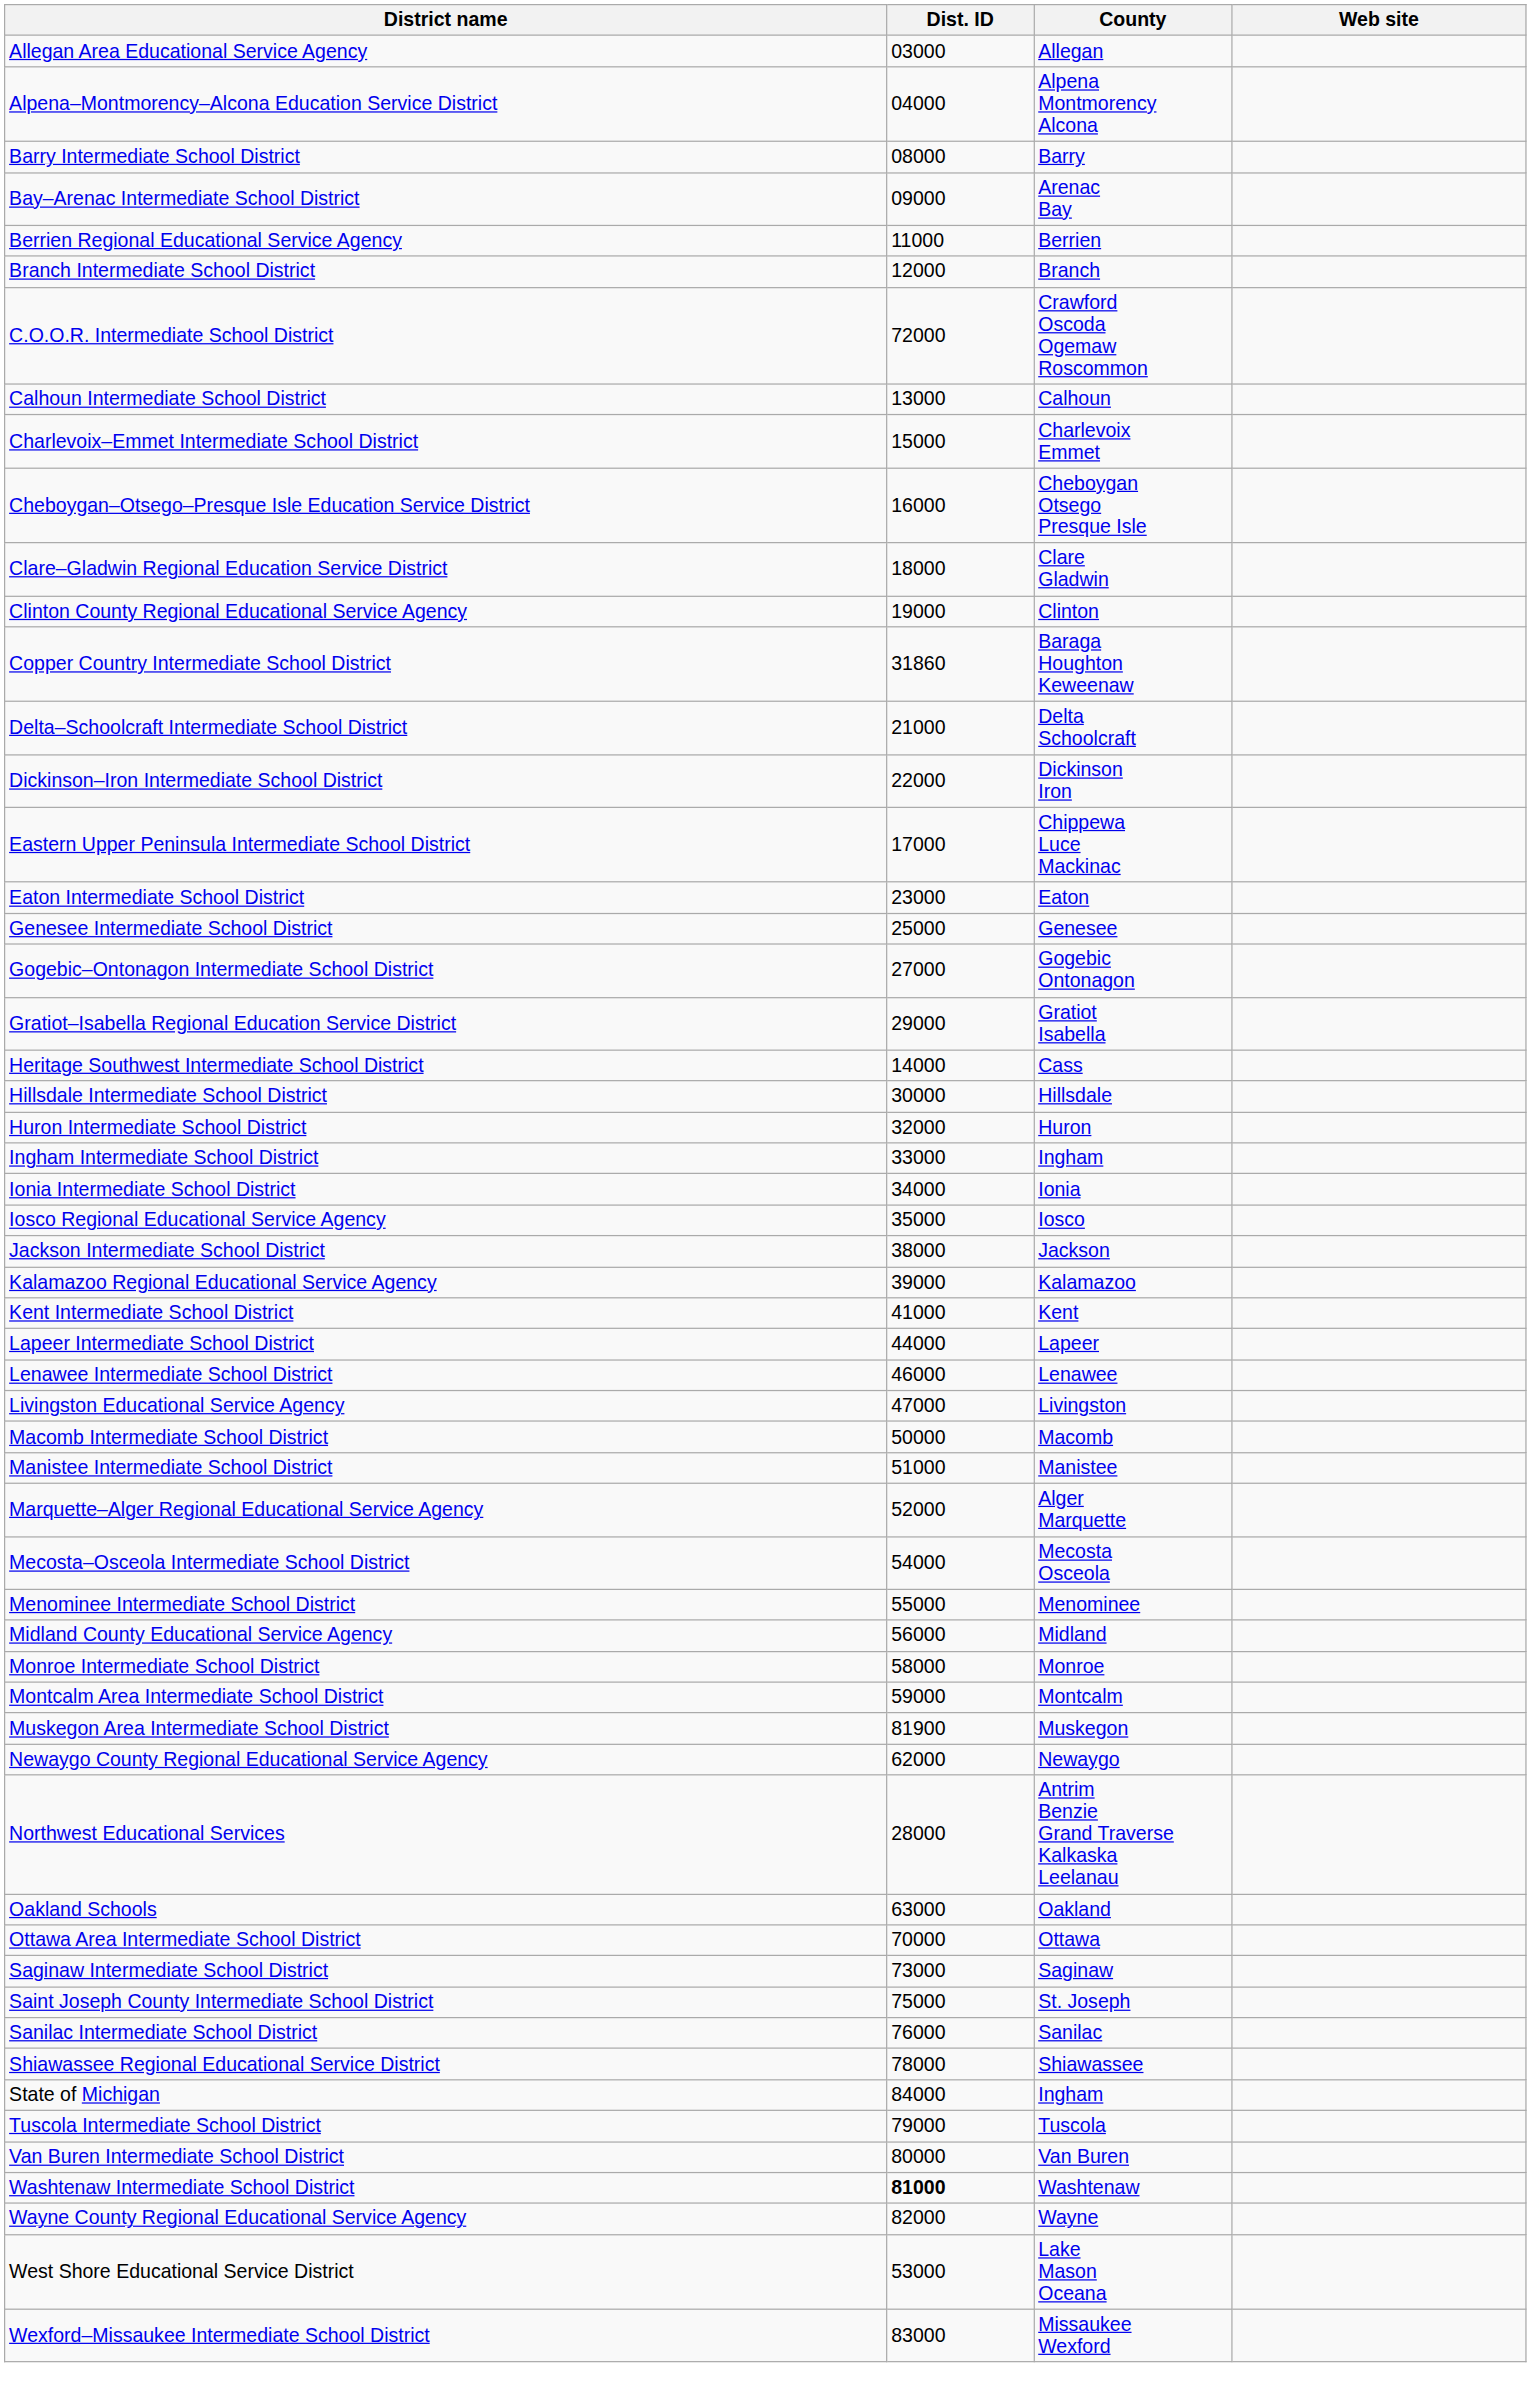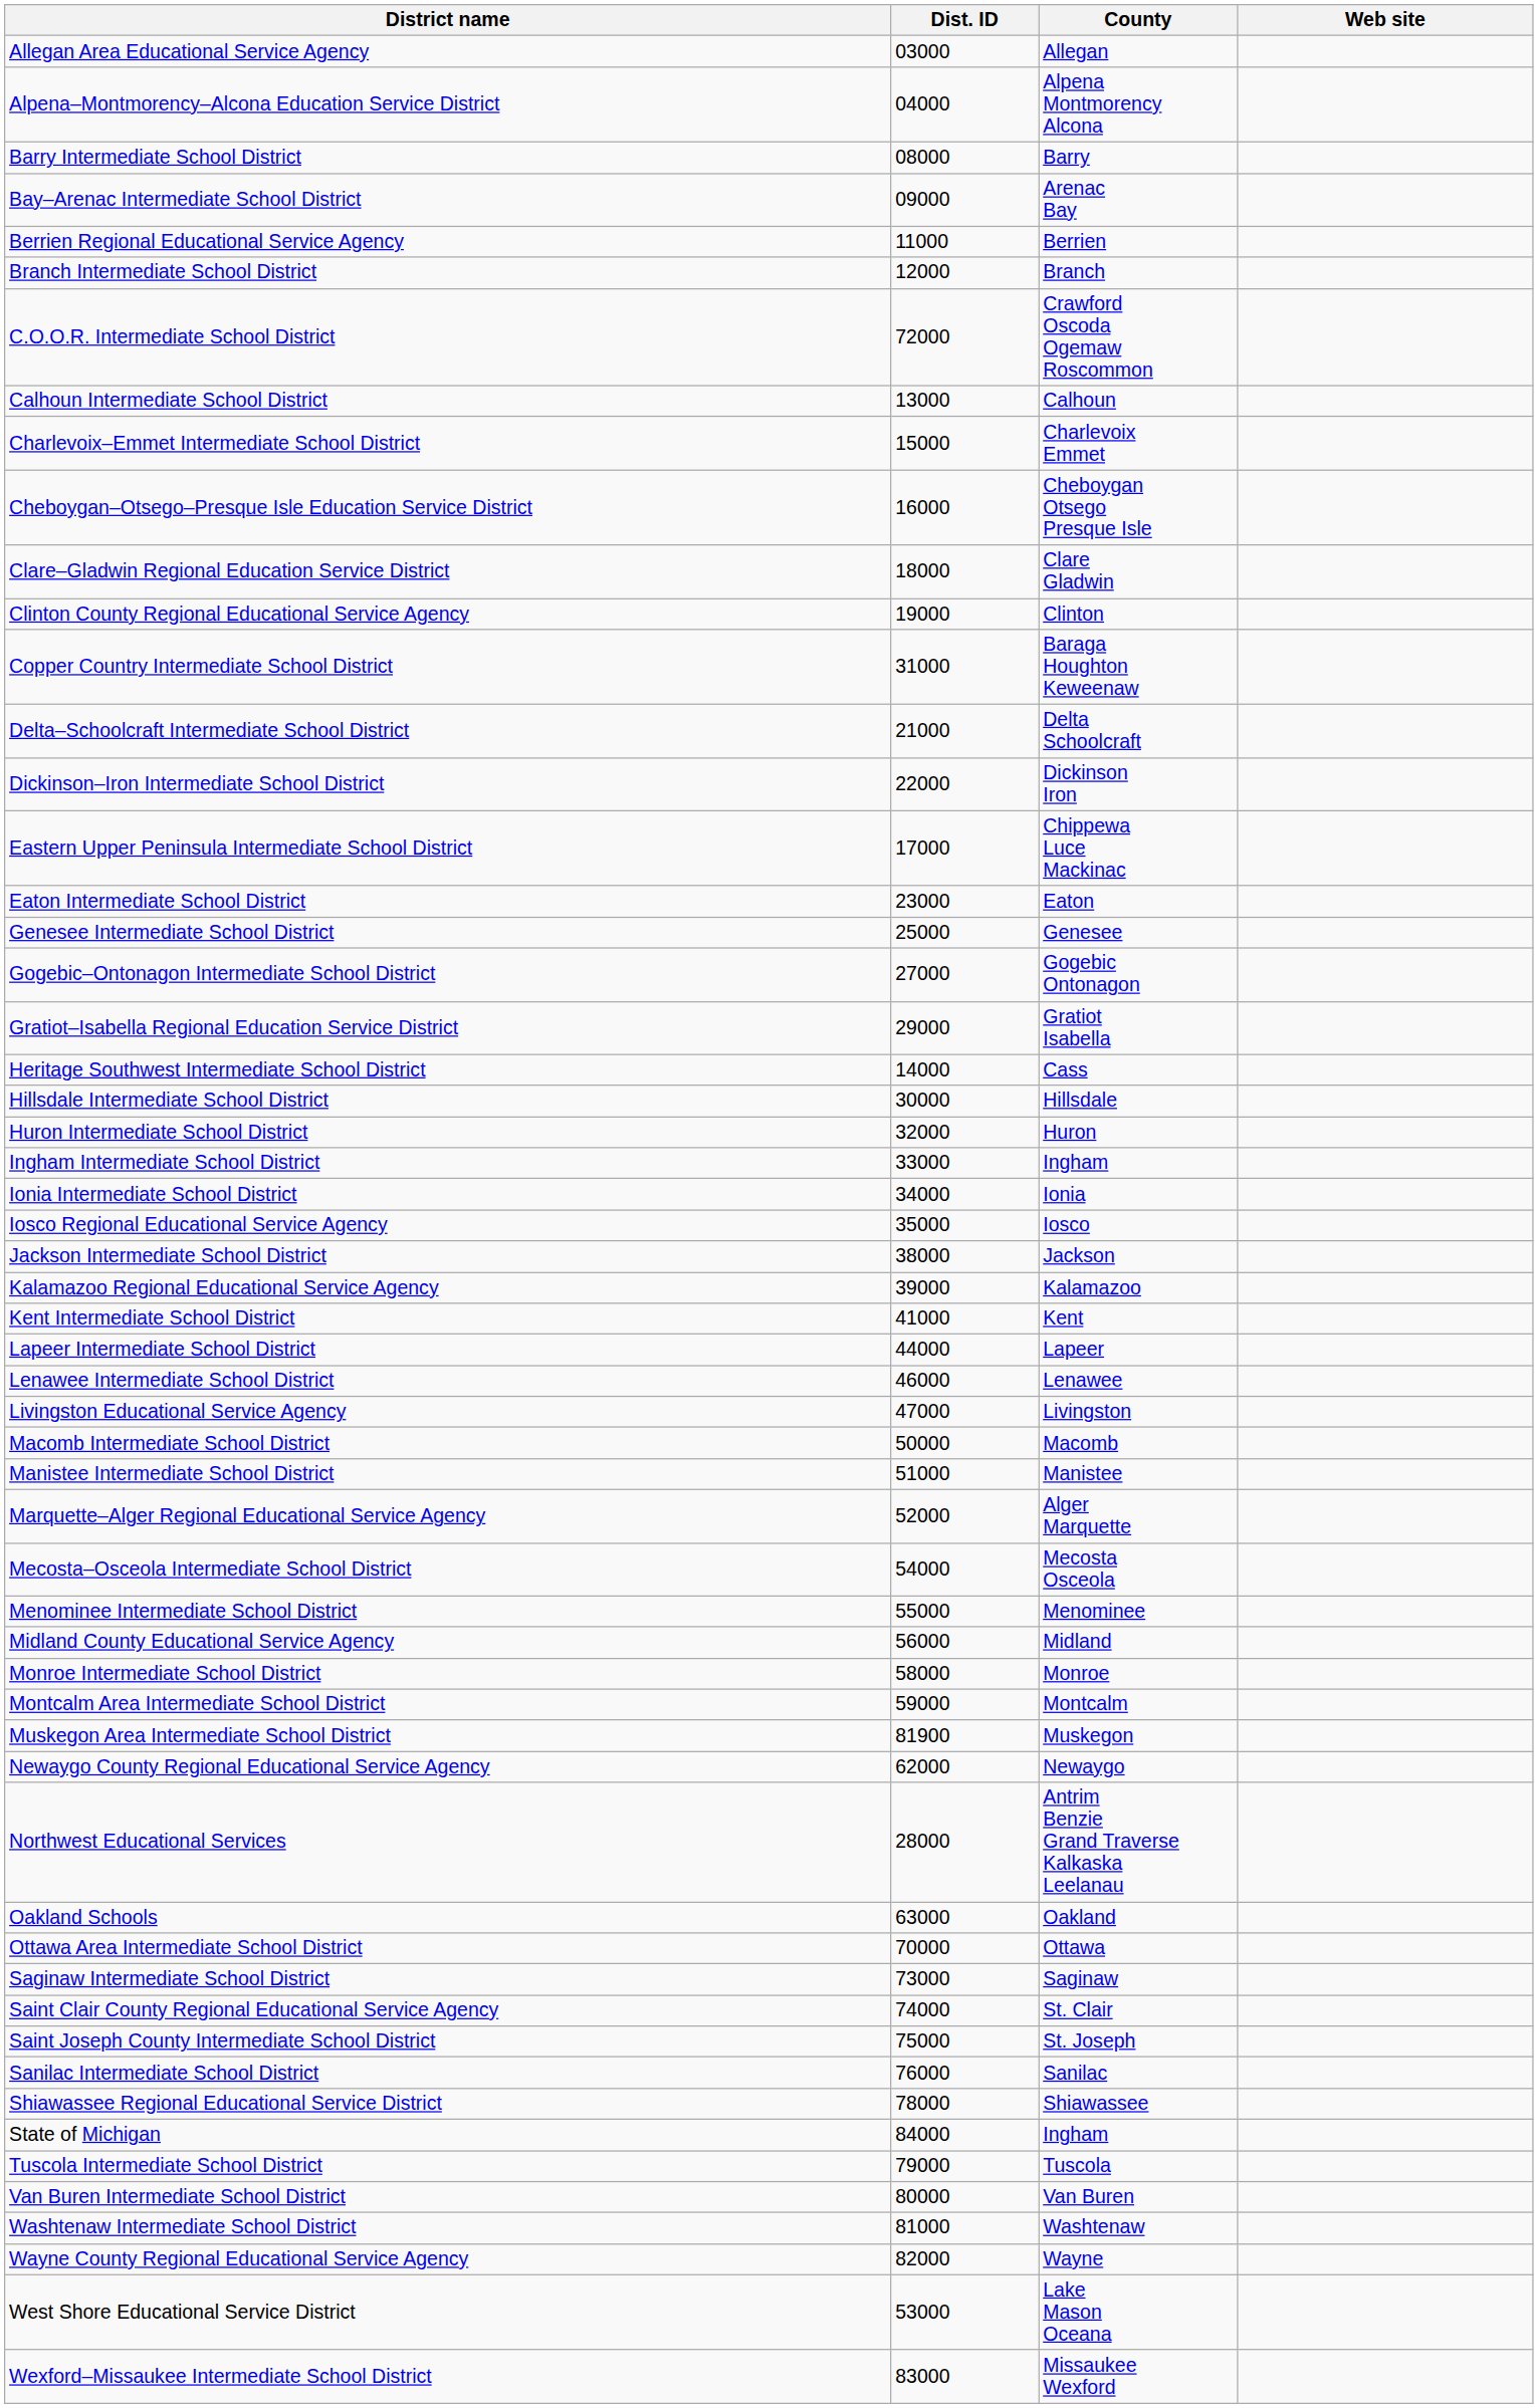 <table class="wikitable sortable">
 <tr>
 <th width=30%>District name</th>
 <th width=5%>Dist. ID</th>
 <th width=5%>County</th>
 <th width=10%>Web site</th>
 </tr>
 <tr>
 <td><a href='#'>Allegan Area Educational Service Agency</a></td>
 <td>03000</td>
 <td><a href='#'>Allegan</a></td>
 <td></td>
 </tr>
 <tr>
 <td><a href='#'>Alpena–Montmorency–Alcona Education Service District</a></td>
 <td>04000</td>
 <td><a href='#'>Alpena</a><br><a href='#'>Montmorency</a><br><a href='#'>Alcona</a></td>
 <td></td>
 </tr>
 <tr>
 <td><a href='#'>Barry Intermediate School District</a></td>
 <td>08000</td>
 <td><a href='#'>Barry</a></td>
 <td></td>
 </tr>
 <tr>
 <td><a href='#'>Bay–Arenac Intermediate School District</a></td>
 <td>09000</td>
 <td><a href='#'>Arenac</a><br><a href='#'>Bay</a></td>
 <td></td>
 </tr>
 <tr>
 <td><a href='#'>Berrien Regional Educational Service Agency</a></td>
 <td>11000</td>
 <td><a href='#'>Berrien</a></td>
 <td></td>
 </tr>
 <tr>
 <td><a href='#'>Branch Intermediate School District</a></td>
 <td>12000</td>
 <td><a href='#'>Branch</a></td>
 <td></td>
 </tr>
 <tr>
 <td><a href='#'>C.O.O.R. Intermediate School District</a></td>
 <td>72000</td>
 <td><a href='#'>Crawford</a><br><a href='#'>Oscoda</a><br><a href='#'>Ogemaw</a><br><a href='#'>Roscommon</a></td>
 <td></td>
 </tr>
 <tr>
 <td><a href='#'>Calhoun Intermediate School District</a></td>
 <td>13000</td>
 <td><a href='#'>Calhoun</a></td>
 <td></td>
 </tr>
 <tr>
 <td><a href='#'>Charlevoix–Emmet Intermediate School District</a></td>
 <td>15000</td>
 <td><a href='#'>Charlevoix</a><br><a href='#'>Emmet</a></td>
 <td></td>
 </tr>
 <tr>
 <td><a href='#'>Cheboygan–Otsego–Presque Isle Education Service District</a></td>
 <td>16000</td>
 <td><a href='#'>Cheboygan</a><br><a href='#'>Otsego</a><br><a href='#'>Presque Isle</a></td>
 <td></td>
 </tr>
 <tr>
 <td><a href='#'>Clare–Gladwin Regional Education Service District</a></td>
 <td>18000</td>
 <td><a href='#'>Clare</a><br><a href='#'>Gladwin</a></td>
 <td></td>
 </tr>
 <tr>
 <td><a href='#'>Clinton County Regional Educational Service Agency</a></td>
 <td>19000</td>
 <td><a href='#'>Clinton</a></td>
 <td></td>
 </tr>
 <tr>
 <td><a href='#'>Copper Country Intermediate School District</a></td>
-<td>31860</td>
+<td>31000</td>
 <td><a href='#'>Baraga</a><br><a href='#'>Houghton</a><br><a href='#'>Keweenaw</a></td>
 <td></td>
 </tr>
 <tr>
 <td><a href='#'>Delta–Schoolcraft Intermediate School District</a></td>
 <td>21000</td>
 <td><a href='#'>Delta</a><br><a href='#'>Schoolcraft</a></td>
 <td></td>
 </tr>
 <tr>
 <td><a href='#'>Dickinson–Iron Intermediate School District</a></td>
 <td>22000</td>
 <td><a href='#'>Dickinson</a><br><a href='#'>Iron</a></td>
 <td></td>
 </tr>
 <tr>
 <td><a href='#'>Eastern Upper Peninsula Intermediate School District</a></td>
 <td>17000</td>
 <td><a href='#'>Chippewa</a><br><a href='#'>Luce</a><br><a href='#'>Mackinac</a></td>
 <td></td>
 </tr>
 <tr>
 <td><a href='#'>Eaton Intermediate School District</a></td>
 <td>23000</td>
 <td><a href='#'>Eaton</a></td>
 <td></td>
 </tr>
 <tr>
 <td><a href='#'>Genesee Intermediate School District</a></td>
 <td>25000</td>
 <td><a href='#'>Genesee</a></td>
 <td></td>
 </tr>
 <tr>
 <td><a href='#'>Gogebic–Ontonagon Intermediate School District</a></td>
 <td>27000</td>
 <td><a href='#'>Gogebic</a><br><a href='#'>Ontonagon</a></td>
 <td></td>
 </tr>
 <tr>
 <td><a href='#'>Gratiot–Isabella Regional Education Service District</a></td>
 <td>29000</td>
 <td><a href='#'>Gratiot</a><br><a href='#'>Isabella</a></td>
 <td></td>
 </tr>
 <tr>
 <td><a href='#'>Heritage Southwest Intermediate School District</a></td>
 <td>14000</td>
 <td><a href='#'>Cass</a></td>
 <td></td>
 </tr>
 <tr>
 <td><a href='#'>Hillsdale Intermediate School District</a></td>
 <td>30000</td>
 <td><a href='#'>Hillsdale</a></td>
 <td></td>
 </tr>
 <tr>
 <td><a href='#'>Huron Intermediate School District</a></td>
 <td>32000</td>
 <td><a href='#'>Huron</a></td>
 <td></td>
 </tr>
 <tr>
 <td><a href='#'>Ingham Intermediate School District</a></td>
 <td>33000</td>
 <td><a href='#'>Ingham</a></td>
 <td></td>
 </tr>
 <tr>
 <td><a href='#'>Ionia Intermediate School District</a></td>
 <td>34000</td>
 <td><a href='#'>Ionia</a></td>
 <td></td>
 </tr>
 <tr>
 <td><a href='#'>Iosco Regional Educational Service Agency</a></td>
 <td>35000</td>
 <td><a href='#'>Iosco</a></td>
 <td></td>
 </tr>
 <tr>
 <td><a href='#'>Jackson Intermediate School District</a></td>
 <td>38000</td>
 <td><a href='#'>Jackson</a></td>
 <td></td>
 </tr>
 <tr>
 <td><a href='#'>Kalamazoo Regional Educational Service Agency</a></td>
 <td>39000</td>
 <td><a href='#'>Kalamazoo</a></td>
 <td></td>
 </tr>
 <tr>
 <td><a href='#'>Kent Intermediate School District</a></td>
 <td>41000</td>
 <td><a href='#'>Kent</a></td>
 <td></td>
 </tr>
 <tr>
 <td><a href='#'>Lapeer Intermediate School District</a></td>
 <td>44000</td>
 <td><a href='#'>Lapeer</a></td>
 <td></td>
 </tr>
 <tr>
 <td><a href='#'>Lenawee Intermediate School District</a></td>
 <td>46000</td>
 <td><a href='#'>Lenawee</a></td>
 <td></td>
 </tr>
 <tr>
 <td><a href='#'>Livingston Educational Service Agency</a></td>
 <td>47000</td>
 <td><a href='#'>Livingston</a></td>
 <td></td>
 </tr>
 <tr>
 <td><a href='#'>Macomb Intermediate School District</a></td>
 <td>50000</td>
 <td><a href='#'>Macomb</a></td>
 <td></td>
 </tr>
 <tr>
 <td><a href='#'>Manistee Intermediate School District</a></td>
 <td>51000</td>
 <td><a href='#'>Manistee</a></td>
 <td></td>
 </tr>
 <tr>
 <td><a href='#'>Marquette–Alger Regional Educational Service Agency</a></td>
 <td>52000</td>
 <td><a href='#'>Alger</a><br><a href='#'>Marquette</a></td>
 <td></td>
 </tr>
 <tr>
 <td><a href='#'>Mecosta–Osceola Intermediate School District</a></td>
 <td>54000</td>
 <td><a href='#'>Mecosta</a><br><a href='#'>Osceola</a></td>
 <td></td>
 </tr>
 <tr>
 <td><a href='#'>Menominee Intermediate School District</a></td>
 <td>55000</td>
 <td><a href='#'>Menominee</a></td>
 <td></td>
 </tr>
 <tr>
 <td><a href='#'>Midland County Educational Service Agency</a></td>
 <td>56000</td>
 <td><a href='#'>Midland</a></td>
 <td></td>
 </tr>
 <tr>
 <td><a href='#'>Monroe Intermediate School District</a></td>
 <td>58000</td>
 <td><a href='#'>Monroe</a></td>
 <td></td>
 </tr>
 <tr>
 <td><a href='#'>Montcalm Area Intermediate School District</a></td>
 <td>59000</td>
 <td><a href='#'>Montcalm</a></td>
 <td></td>
 </tr>
 <tr>
 <td><a href='#'>Muskegon Area Intermediate School District</a></td>
 <td>81900</td>
 <td><a href='#'>Muskegon</a></td>
 <td></td>
 </tr>
 <tr>
 <td><a href='#'>Newaygo County Regional Educational Service Agency</a></td>
 <td>62000</td>
 <td><a href='#'>Newaygo</a></td>
 <td></td>
 </tr>
 <tr>
 <td><a href='#'>Northwest Educational Services</a></td>
 <td>28000</td>
 <td><a href='#'>Antrim</a><br><a href='#'>Benzie</a><br><a href='#'>Grand Traverse</a><br><a href='#'>Kalkaska</a><br><a href='#'>Leelanau</a></td>
 <td></td>
 </tr>
 <tr>
 <td><a href='#'>Oakland Schools</a></td>
 <td>63000</td>
 <td><a href='#'>Oakland</a></td>
 <td></td>
 </tr>
 <tr>
 <td><a href='#'>Ottawa Area Intermediate School District</a></td>
 <td>70000</td>
 <td><a href='#'>Ottawa</a></td>
 <td></td>
 </tr>
 <tr>
 <td><a href='#'>Saginaw Intermediate School District</a></td>
 <td>73000</td>
 <td><a href='#'>Saginaw</a></td>
 <td></td>
 </tr>
 <tr>
+<td><a href='#'>Saint Clair County Regional Educational Service Agency</a></td>
+<td>74000</td>
+<td><a href='#'>St. Clair</a></td>
+<td></td>
+</tr>
+<tr>
 <td><a href='#'>Saint Joseph County Intermediate School District</a></td>
 <td>75000</td>
 <td><a href='#'>St. Joseph</a></td>
 <td></td>
 </tr>
 <tr>
 <td><a href='#'>Sanilac Intermediate School District</a></td>
 <td>76000</td>
 <td><a href='#'>Sanilac</a></td>
 <td></td>
 </tr>
 <tr>
 <td><a href='#'>Shiawassee Regional Educational Service District</a></td>
 <td>78000</td>
 <td><a href='#'>Shiawassee</a></td>
 <td></td>
 </tr>
 <tr>
 <td>State of <a href='#'>Michigan</a></td>
 <td>84000</td>
 <td><a href='#'>Ingham</a></td>
 <td></td>
 </tr>
 <tr>
 <td><a href='#'>Tuscola Intermediate School District</a></td>
 <td>79000</td>
 <td><a href='#'>Tuscola</a></td>
 <td></td>
 </tr>
 <tr>
 <td><a href='#'>Van Buren Intermediate School District</a></td>
 <td>80000</td>
 <td><a href='#'>Van Buren</a></td>
 <td></td>
 </tr>
 <tr>
 <td><a href='#'>Washtenaw Intermediate School District</a></td>
-<td><strong>81000</strong></td>
+<td>81000</td>
 <td><a href='#'>Washtenaw</a></td>
 <td></td>
 </tr>
 <tr>
 <td><a href='#'>Wayne County Regional Educational Service Agency</a></td>
 <td>82000</td>
 <td><a href='#'>Wayne</a></td>
 <td></td>
 </tr>
 <tr>
 <td>West Shore Educational Service District</td>
 <td>53000</td>
 <td><a href='#'>Lake</a><br><a href='#'>Mason</a><br><a href='#'>Oceana</a></td>
 <td></td>
 </tr>
 <tr>
 <td><a href='#'>Wexford–Missaukee Intermediate School District</a></td>
 <td>83000</td>
 <td><a href='#'>Missaukee</a><br><a href='#'>Wexford</a></td>
 <td></td>
 </tr>
 </table>
